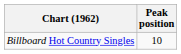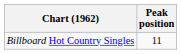 <table class="wikitable">
 <tr>
 <th style="text-align:center;">Chart (1962)</th>
 <th style="text-align:center;">Peak<br>position</th>
 </tr>
 <tr>
 <td align="left"><em>Billboard</em> <a href='#'>Hot Country Singles</a></td>
-<td style="text-align:center;">10</td>
+<td style="text-align:center;">11</td>
 </tr>
 </table>
